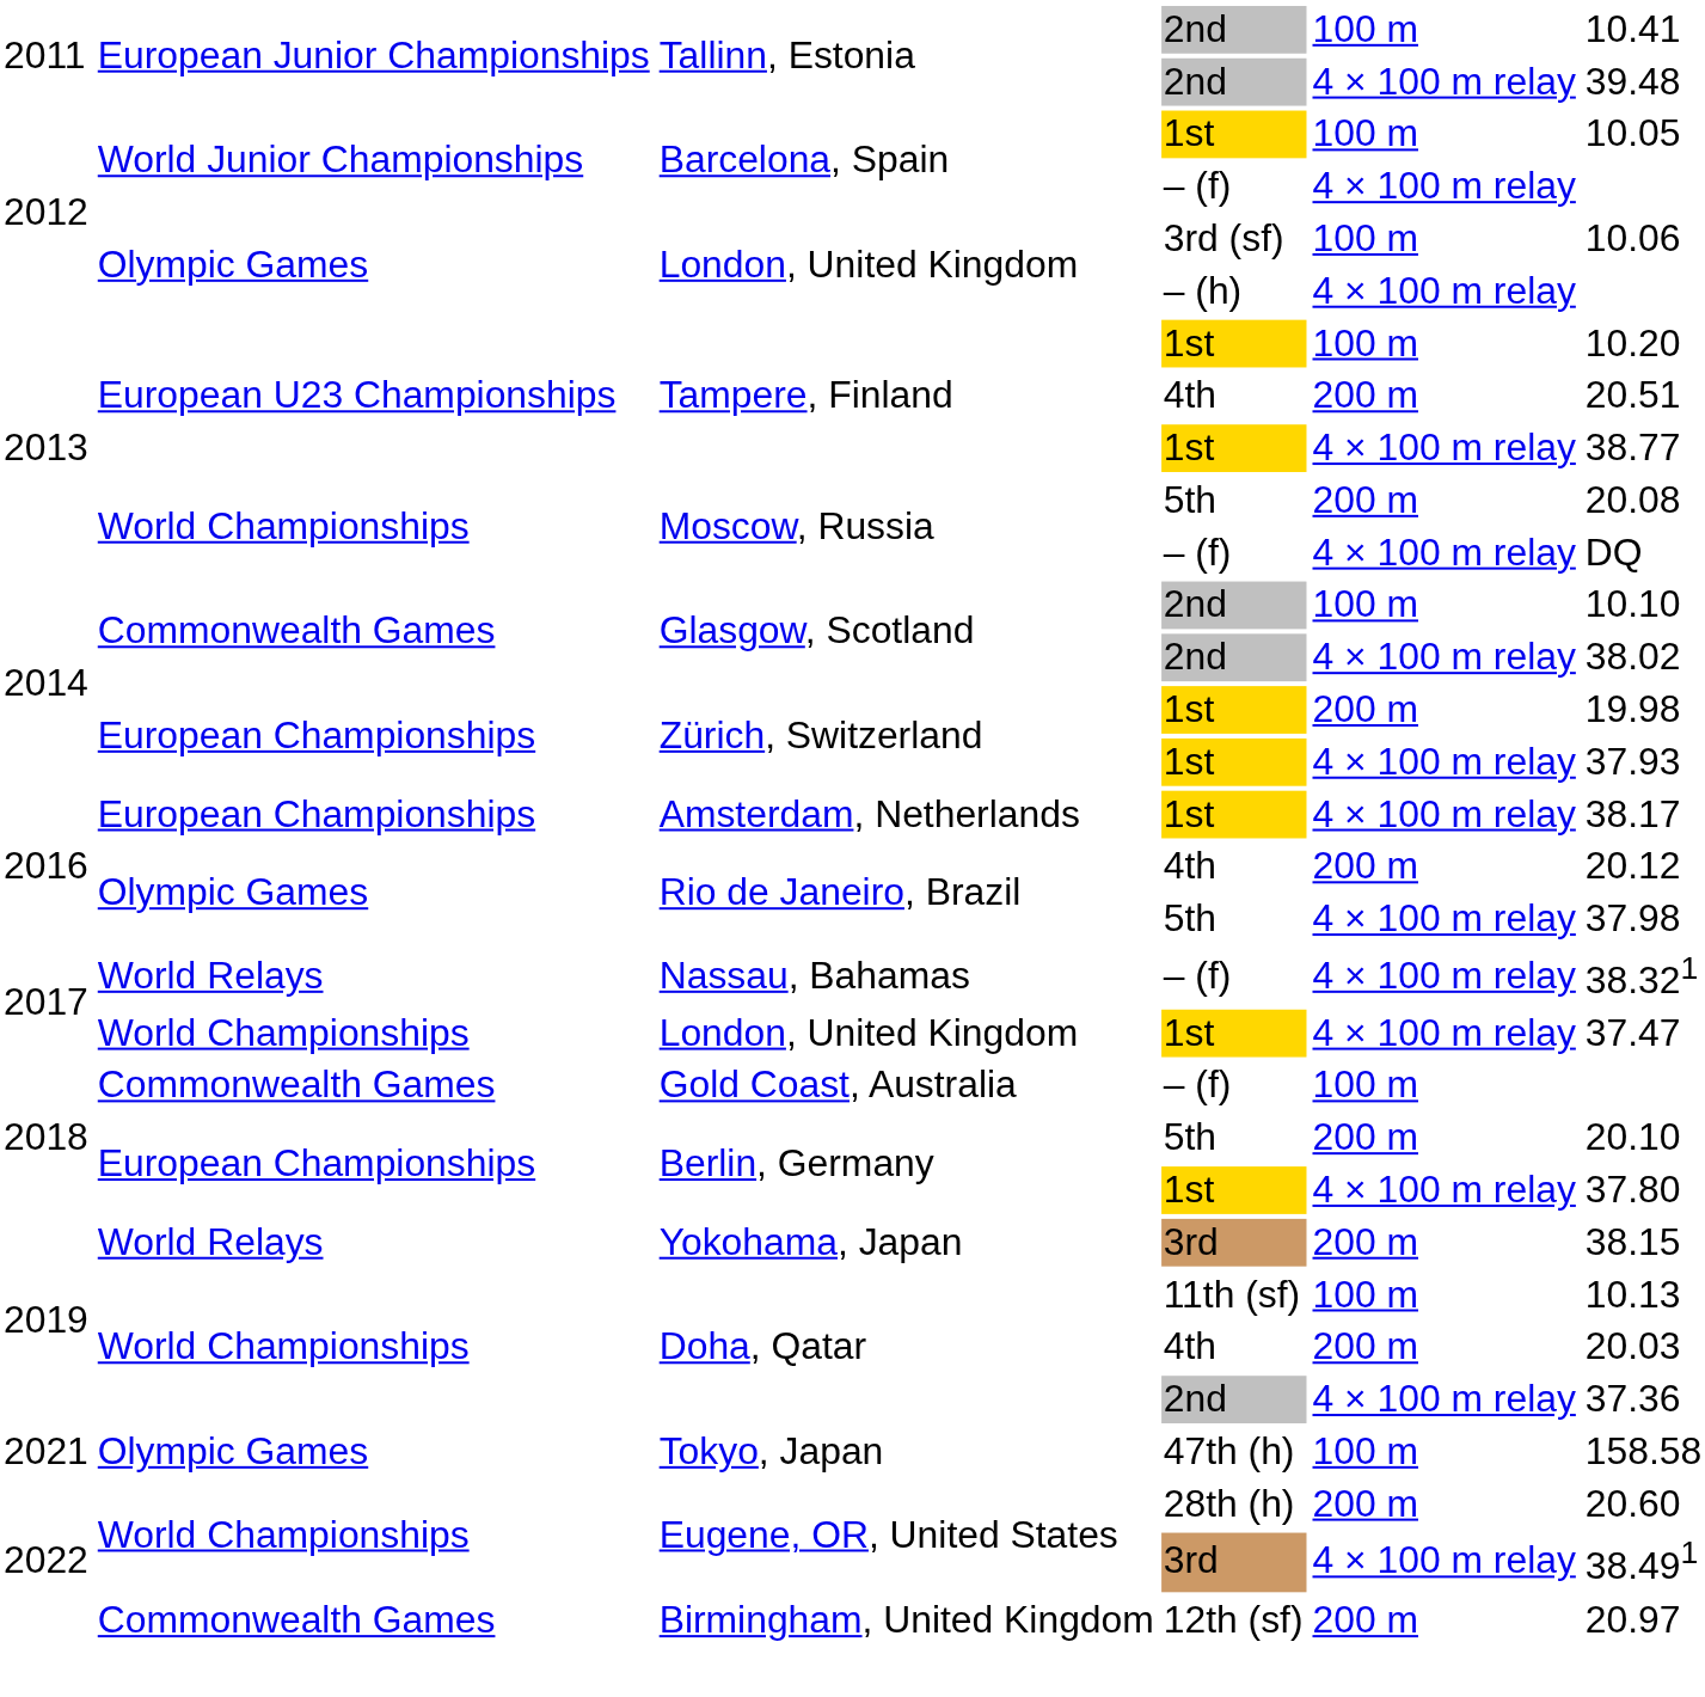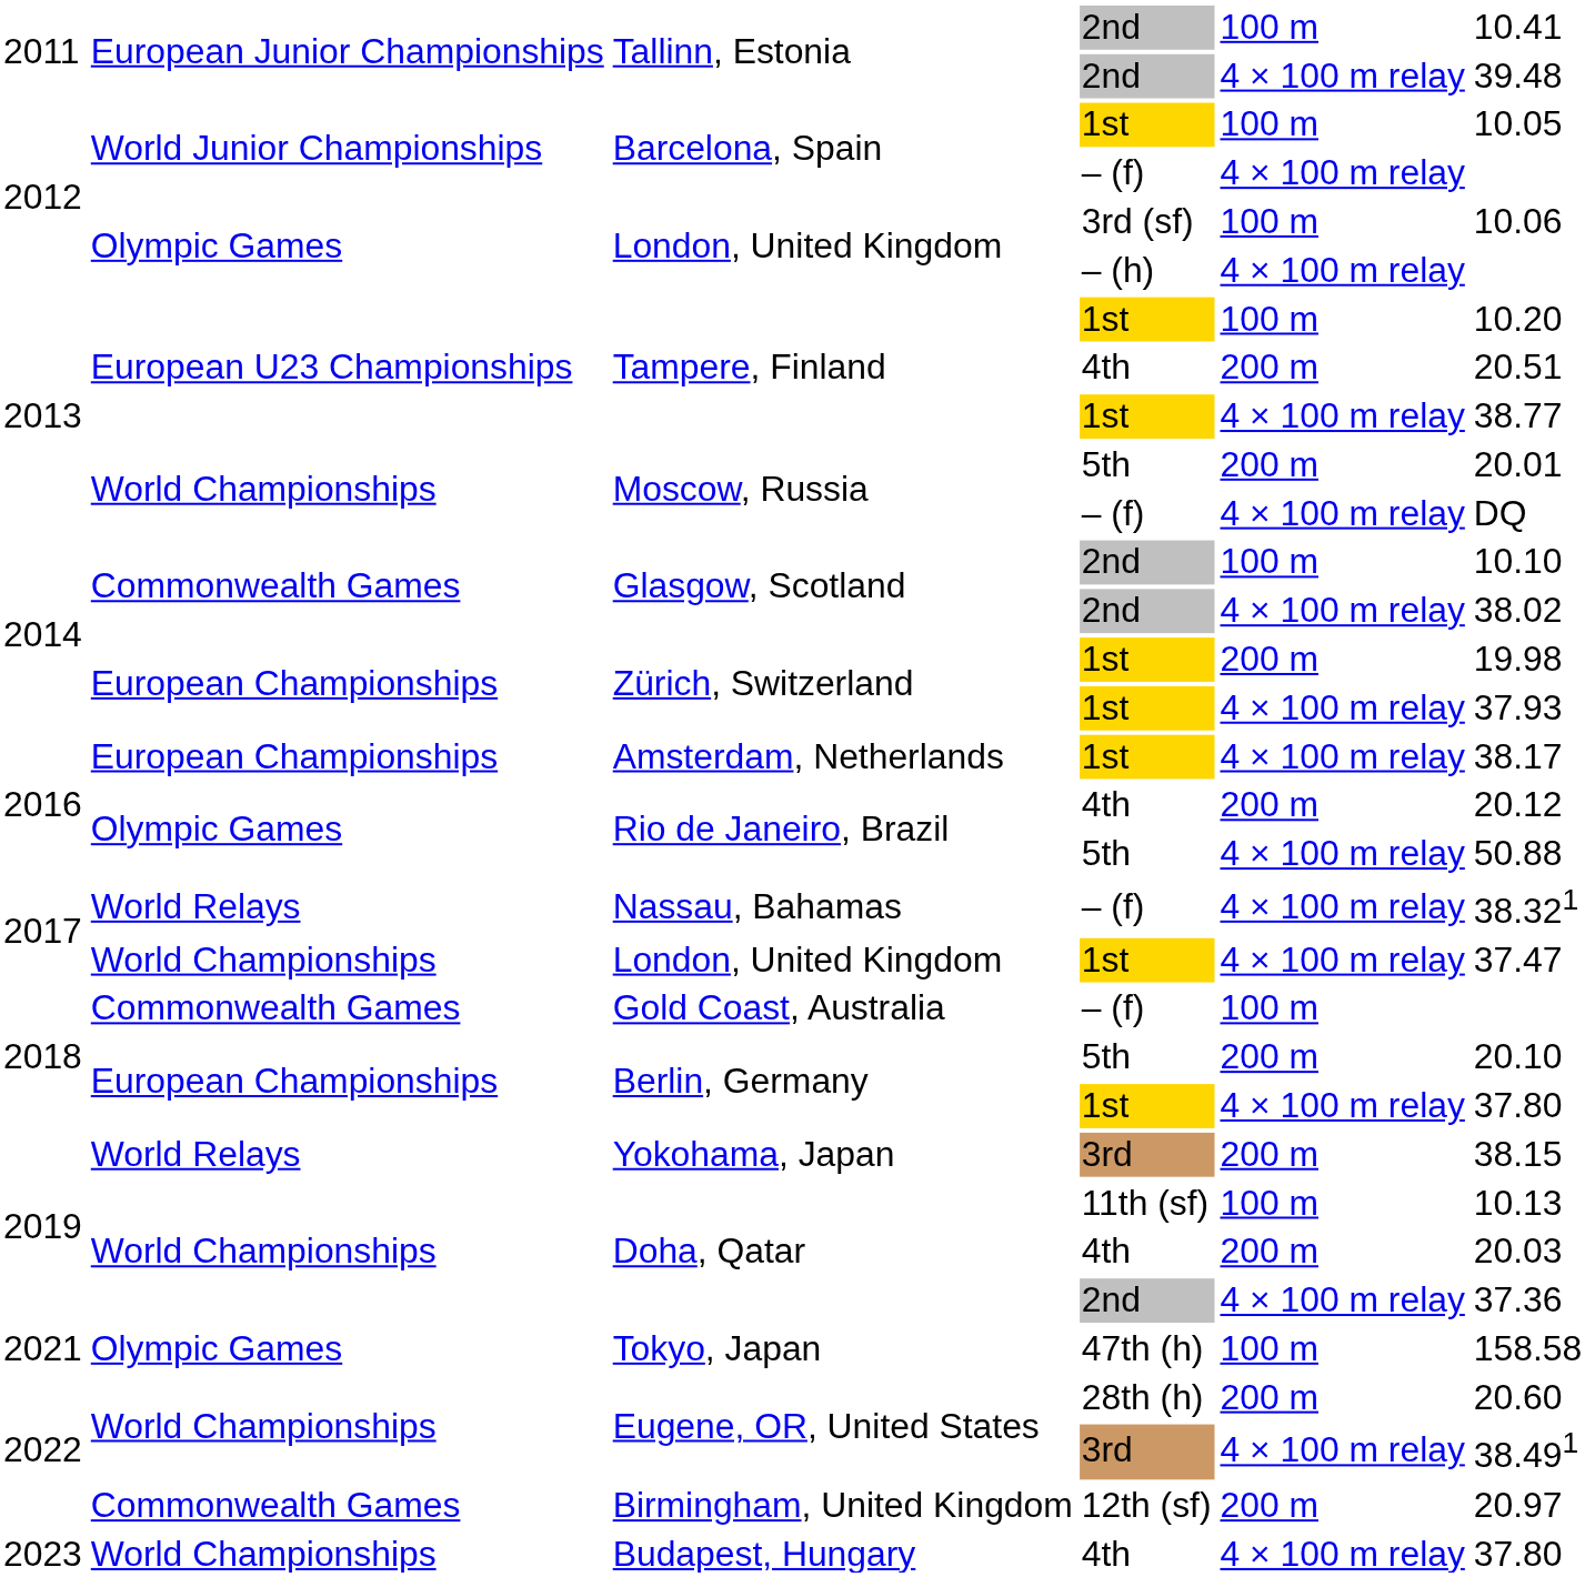 <table>
 <tr>
 <td rowspan=2>2011</td>
 <td rowspan=2><a href='#'>European Junior Championships</a></td>
 <td rowspan=2><a href='#'>Tallinn</a>, Estonia</td>
 <td bgcolor=silver>2nd</td>
 <td><a href='#'>100 m</a></td>
 <td>10.41</td>
 </tr>
 <tr>
 <td bgcolor=silver>2nd</td>
 <td><a href='#'>4 × 100 m relay</a></td>
 <td>39.48</td>
 </tr>
 <tr>
 <td rowspan=4>2012</td>
 <td rowspan=2><a href='#'>World Junior Championships</a></td>
 <td rowspan=2><a href='#'>Barcelona</a>, Spain</td>
 <td bgcolor=gold>1st</td>
 <td><a href='#'>100 m</a></td>
 <td>10.05 </td>
 </tr>
 <tr>
 <td>– (f)</td>
 <td><a href='#'>4 × 100 m relay</a></td>
 <td></td>
 </tr>
 <tr>
 <td rowspan=2><a href='#'>Olympic Games</a></td>
 <td rowspan=2><a href='#'>London</a>, United Kingdom</td>
 <td>3rd (sf)</td>
 <td><a href='#'>100 m</a></td>
 <td>10.06</td>
 </tr>
 <tr>
 <td>– (h)</td>
 <td><a href='#'>4 × 100 m relay</a></td>
 <td></td>
 </tr>
 <tr>
 <td rowspan=5>2013</td>
 <td rowspan=3><a href='#'>European U23 Championships</a></td>
 <td rowspan=3><a href='#'>Tampere</a>, Finland</td>
 <td bgcolor=gold>1st</td>
 <td><a href='#'>100 m</a></td>
 <td>10.20</td>
 </tr>
 <tr>
 <td>4th</td>
 <td><a href='#'>200 m</a></td>
 <td>20.51</td>
 </tr>
 <tr>
 <td bgcolor=gold>1st</td>
 <td><a href='#'>4 × 100 m relay</a></td>
 <td>38.77</td>
 </tr>
 <tr>
 <td rowspan=2><a href='#'>World Championships</a></td>
 <td rowspan=2><a href='#'>Moscow</a>, Russia</td>
 <td>5th</td>
 <td><a href='#'>200 m</a></td>
-<td>20.08</td>
+<td>20.01</td>
 </tr>
 <tr>
 <td>– (f)</td>
 <td><a href='#'>4 × 100 m relay</a></td>
 <td>DQ</td>
 </tr>
 <tr>
 <td rowspan=4>2014</td>
 <td rowspan=2><a href='#'>Commonwealth Games</a></td>
 <td rowspan=2><a href='#'>Glasgow</a>, Scotland</td>
 <td bgcolor=silver>2nd</td>
 <td><a href='#'>100 m</a></td>
 <td>10.10</td>
 </tr>
 <tr>
 <td bgcolor=silver>2nd</td>
 <td><a href='#'>4 × 100 m relay</a></td>
 <td>38.02</td>
 </tr>
 <tr>
 <td rowspan=2><a href='#'>European Championships</a></td>
 <td rowspan=2><a href='#'>Zürich</a>, Switzerland</td>
 <td bgcolor=gold>1st</td>
 <td><a href='#'>200 m</a></td>
 <td>19.98</td>
 </tr>
 <tr>
 <td bgcolor=gold>1st</td>
 <td><a href='#'>4 × 100 m relay</a></td>
 <td>37.93</td>
 </tr>
 <tr>
 <td rowspan=3>2016</td>
 <td><a href='#'>European Championships</a></td>
 <td><a href='#'>Amsterdam</a>, Netherlands</td>
 <td bgcolor=gold>1st</td>
 <td><a href='#'>4 × 100 m relay</a></td>
 <td>38.17</td>
 </tr>
 <tr>
 <td rowspan=2><a href='#'>Olympic Games</a></td>
 <td rowspan=2><a href='#'>Rio de Janeiro</a>, Brazil</td>
 <td>4th</td>
 <td><a href='#'>200 m</a></td>
 <td>20.12</td>
 </tr>
 <tr>
 <td>5th</td>
 <td><a href='#'>4 × 100 m relay</a></td>
-<td>37.98</td>
+<td>50.88</td>
 </tr>
 <tr>
 <td rowspan=2>2017</td>
 <td><a href='#'>World Relays</a></td>
 <td><a href='#'>Nassau</a>, Bahamas</td>
 <td>– (f)</td>
 <td><a href='#'>4 × 100 m relay</a></td>
 <td>38.32<sup>1</sup></td>
 </tr>
 <tr>
 <td><a href='#'>World Championships</a></td>
 <td><a href='#'>London</a>, United Kingdom</td>
 <td bgcolor=gold>1st</td>
 <td><a href='#'>4 × 100 m relay</a></td>
 <td>37.47</td>
 </tr>
 <tr>
 <td rowspan=3>2018</td>
 <td><a href='#'>Commonwealth Games</a></td>
 <td><a href='#'>Gold Coast</a>, Australia</td>
 <td>– (f)</td>
 <td><a href='#'>100 m</a></td>
 <td></td>
 </tr>
 <tr>
 <td rowspan=2><a href='#'>European Championships</a></td>
 <td rowspan=2><a href='#'>Berlin</a>, Germany</td>
 <td>5th</td>
 <td><a href='#'>200 m</a></td>
 <td>20.10</td>
 </tr>
 <tr>
 <td bgcolor=gold>1st</td>
 <td><a href='#'>4 × 100 m relay</a></td>
 <td>37.80</td>
 </tr>
 <tr>
 <td rowspan=4>2019</td>
 <td><a href='#'>World Relays</a></td>
 <td><a href='#'>Yokohama</a>, Japan</td>
 <td bgcolor=cc9966>3rd</td>
 <td><a href='#'>200 m</a></td>
 <td>38.15</td>
 </tr>
 <tr>
 <td rowspan=3><a href='#'>World Championships</a></td>
 <td rowspan=3><a href='#'>Doha</a>, Qatar</td>
 <td>11th (sf)</td>
 <td><a href='#'>100 m</a></td>
 <td>10.13</td>
 </tr>
 <tr>
 <td>4th</td>
 <td><a href='#'>200 m</a></td>
 <td>20.03</td>
 </tr>
 <tr>
 <td bgcolor=silver>2nd</td>
 <td><a href='#'>4 × 100 m relay</a></td>
 <td>37.36 <strong></strong></td>
 </tr>
 <tr>
 <td>2021</td>
 <td><a href='#'>Olympic Games</a></td>
 <td><a href='#'>Tokyo</a>, Japan</td>
 <td>47th (h)</td>
 <td><a href='#'>100 m</a></td>
 <td>158.58</td>
 </tr>
 <tr>
 <td rowspan=3>2022</td>
 <td rowspan=2><a href='#'>World Championships</a></td>
 <td rowspan=2><a href='#'>Eugene, OR</a>, United States</td>
 <td>28th (h)</td>
 <td><a href='#'>200 m</a></td>
 <td>20.60</td>
 </tr>
 <tr>
 <td bgcolor=cc9966>3rd</td>
 <td><a href='#'>4 × 100 m relay</a></td>
 <td>38.49<sup>1</sup></td>
 </tr>
 <tr>
 <td><a href='#'>Commonwealth Games</a></td>
 <td><a href='#'>Birmingham</a>, United Kingdom</td>
 <td>12th (sf)</td>
 <td><a href='#'>200 m</a></td>
 <td>20.97</td>
 </tr>
+<tr>
+<td>2023</td>
+<td><a href='#'>World Championships</a></td>
+<td><a href='#'>Budapest, Hungary</a></td>
+<td>4th</td>
+<td><a href='#'>4 × 100 m relay</a></td>
+<td>37.80</td>
+</tr>
 </table>
